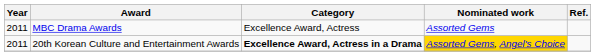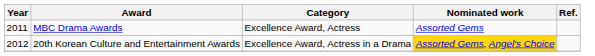 <table class="wikitable" style="font-size: 95%;">
 <tr>
 <th>Year</th>
 <th>Award</th>
 <th>Category</th>
 <th>Nominated work</th>
 <th>Ref.</th>
 </tr>
 <tr>
 <td>2011</td>
 <td><a href='#'>MBC Drama Awards</a></td>
 <td>Excellence Award, Actress</td>
 <td><em><a href='#'>Assorted Gems</a></em></td>
 <td></td>
 </tr>
 <tr>
-<td>2011</td>
+<td>2012</td>
 <td>20th Korean Culture and Entertainment Awards</td>
-<td><strong>Excellence Award, Actress in a Drama</strong></td>
+<td>Excellence Award, Actress in a Drama</td>
 <td style="background: gold;"><em><a href='#'>Assorted Gems</a>, <a href='#'>Angel's Choice</a></em></td>
 <td></td>
 </tr>
 <tr>
 </tr>
 </table>
